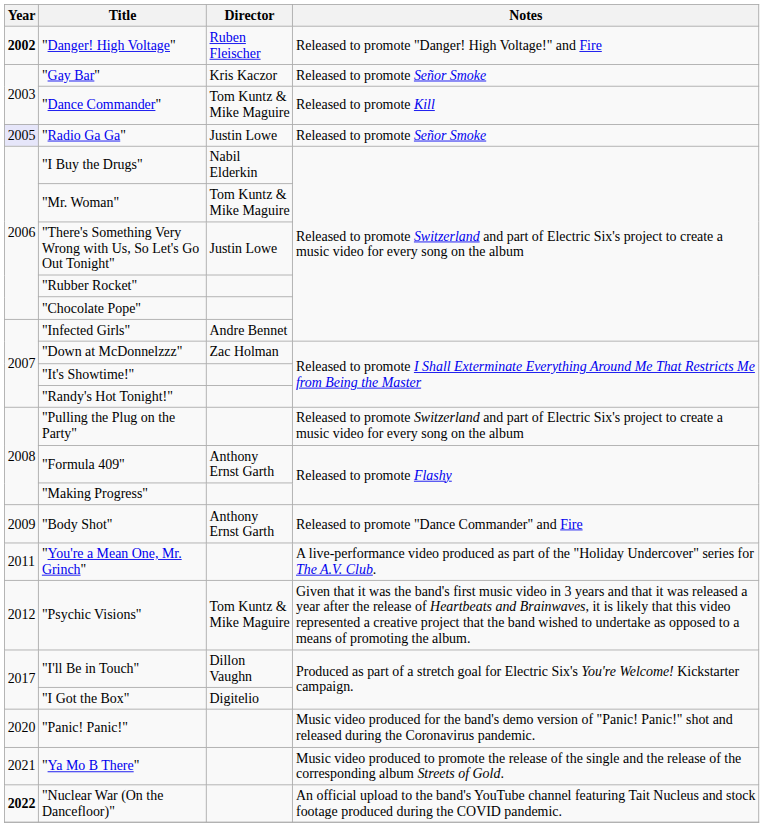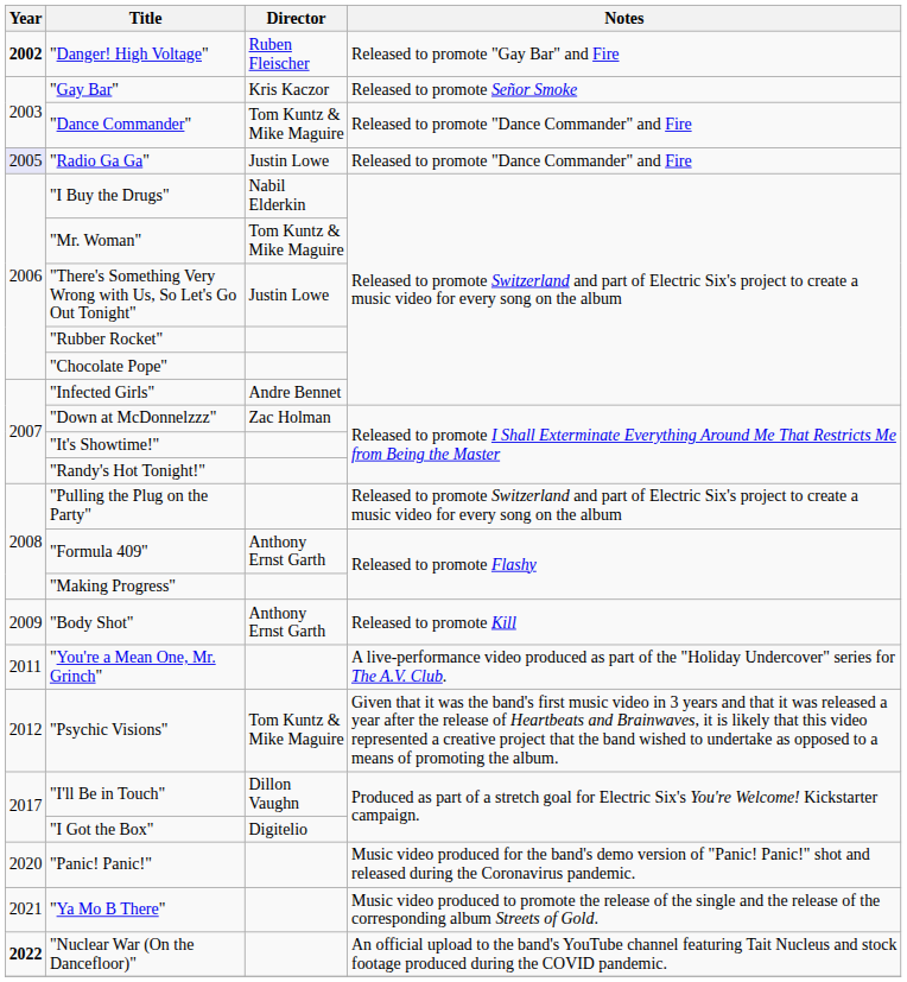 <table class="wikitable">
 <tr>
 <th>Year</th>
 <th>Title</th>
 <th>Director</th>
 <th>Notes</th>
 </tr>
 <tr>
 <td><strong>2002</strong></td>
 <td>"<a href='#'>Danger! High Voltage</a>"</td>
 <td><a href='#'>Ruben Fleischer</a></td>
-<td>Released to promote "Danger! High Voltage!" and <a href='#'>Fire</a></td>
+<td>Released to promote "Gay Bar" and <a href='#'>Fire</a></td>
 </tr>
 <tr>
 <td rowspan="2">2003</td>
 <td>"<a href='#'>Gay Bar</a>"</td>
 <td>Kris Kaczor</td>
 <td>Released to promote <em><a href='#'>Señor Smoke</a></em></td>
 </tr>
 <tr>
 <td>"<a href='#'>Dance Commander</a>"</td>
 <td>Tom Kuntz & Mike Maguire</td>
-<td>Released to promote <em><a href='#'>Kill</a></em></td>
+<td>Released to promote "Dance Commander" and <a href='#'>Fire</a></td>
 </tr>
 <tr>
 <td style="background: lavender;">2005</td>
 <td>"<a href='#'>Radio Ga Ga</a>"</td>
 <td>Justin Lowe</td>
-<td>Released to promote <em><a href='#'>Señor Smoke</a></em></td>
+<td>Released to promote "Dance Commander" and <a href='#'>Fire</a></td>
 </tr>
 <tr>
 <td rowspan="5">2006</td>
 <td>"I Buy the Drugs"</td>
 <td>Nabil Elderkin</td>
 <td rowspan="6">Released to promote <em><a href='#'>Switzerland</a></em> and part of Electric Six's project to create a music video for every song on the album</td>
 </tr>
 <tr>
 <td>"Mr. Woman"</td>
 <td>Tom Kuntz & Mike Maguire</td>
 </tr>
 <tr>
 <td>"There's Something Very Wrong with Us, So Let's Go Out Tonight"</td>
 <td>Justin Lowe</td>
 </tr>
 <tr>
 <td>"Rubber Rocket"</td>
 <td></td>
 </tr>
 <tr>
 <td>"Chocolate Pope"</td>
 <td></td>
 </tr>
 <tr>
 <td rowspan="4">2007</td>
 <td>"Infected Girls"</td>
 <td>Andre Bennet</td>
 </tr>
 <tr>
 <td>"Down at McDonnelzzz"</td>
 <td>Zac Holman</td>
 <td rowspan="3">Released to promote <em><a href='#'>I Shall Exterminate Everything Around Me That Restricts Me from Being the Master</a></em></td>
 </tr>
 <tr>
 <td>"It's Showtime!"</td>
 <td></td>
 </tr>
 <tr>
 <td>"Randy's Hot Tonight!"</td>
 <td></td>
 </tr>
 <tr>
 <td rowspan="3">2008</td>
 <td>"Pulling the Plug on the Party"</td>
 <td></td>
 <td>Released to promote <em>Switzerland</em> and part of Electric Six's project to create a music video for every song on the album</td>
 </tr>
 <tr>
 <td>"Formula 409"</td>
 <td>Anthony Ernst Garth</td>
 <td rowspan="2">Released to promote <em><a href='#'>Flashy</a></em></td>
 </tr>
 <tr>
 <td>"Making Progress"</td>
 <td></td>
 </tr>
 <tr>
 <td>2009</td>
 <td>"Body Shot"</td>
 <td>Anthony Ernst Garth</td>
-<td>Released to promote "Dance Commander" and <a href='#'>Fire</a></td>
+<td>Released to promote <em><a href='#'>Kill</a></em></td>
 </tr>
 <tr>
 <td>2011</td>
 <td>"<a href='#'>You're a Mean One, Mr. Grinch</a>"</td>
 <td></td>
 <td>A live-performance video produced as part of the "Holiday Undercover" series for <em><a href='#'>The A.V. Club</a></em>.</td>
 </tr>
 <tr>
 <td>2012</td>
 <td>"Psychic Visions"</td>
 <td>Tom Kuntz & Mike Maguire</td>
 <td>Given that it was the band's first music video in 3 years and that it was released a year after the release of <em>Heartbeats and Brainwaves</em>, it is likely that this video represented a creative project that the band wished to undertake as opposed to a means of promoting the album.</td>
 </tr>
 <tr>
 <td rowspan="2">2017</td>
 <td>"I'll Be in Touch"</td>
 <td>Dillon Vaughn</td>
 <td rowspan="2">Produced as part of a stretch goal for Electric Six's <em>You're Welcome!</em> Kickstarter campaign.</td>
 </tr>
 <tr>
 <td>"I Got the Box"</td>
 <td>Digitelio</td>
 </tr>
 <tr>
 <td>2020</td>
 <td>"Panic! Panic!"</td>
 <td></td>
 <td>Music video produced for the band's demo version of "Panic! Panic!" shot and released during the Coronavirus pandemic.</td>
 </tr>
 <tr>
 <td>2021</td>
 <td>"<a href='#'>Ya Mo B There</a>"</td>
 <td></td>
 <td>Music video produced to promote the release of the single and the release of the corresponding album <em>Streets of Gold</em>.</td>
 </tr>
 <tr>
 <td><strong>2022</strong></td>
 <td>"Nuclear War (On the Dancefloor)"</td>
 <td></td>
 <td>An official upload to the band's YouTube channel featuring Tait Nucleus and stock footage produced during the COVID pandemic.</td>
 </tr>
 <tr>
 </tr>
 </table>
